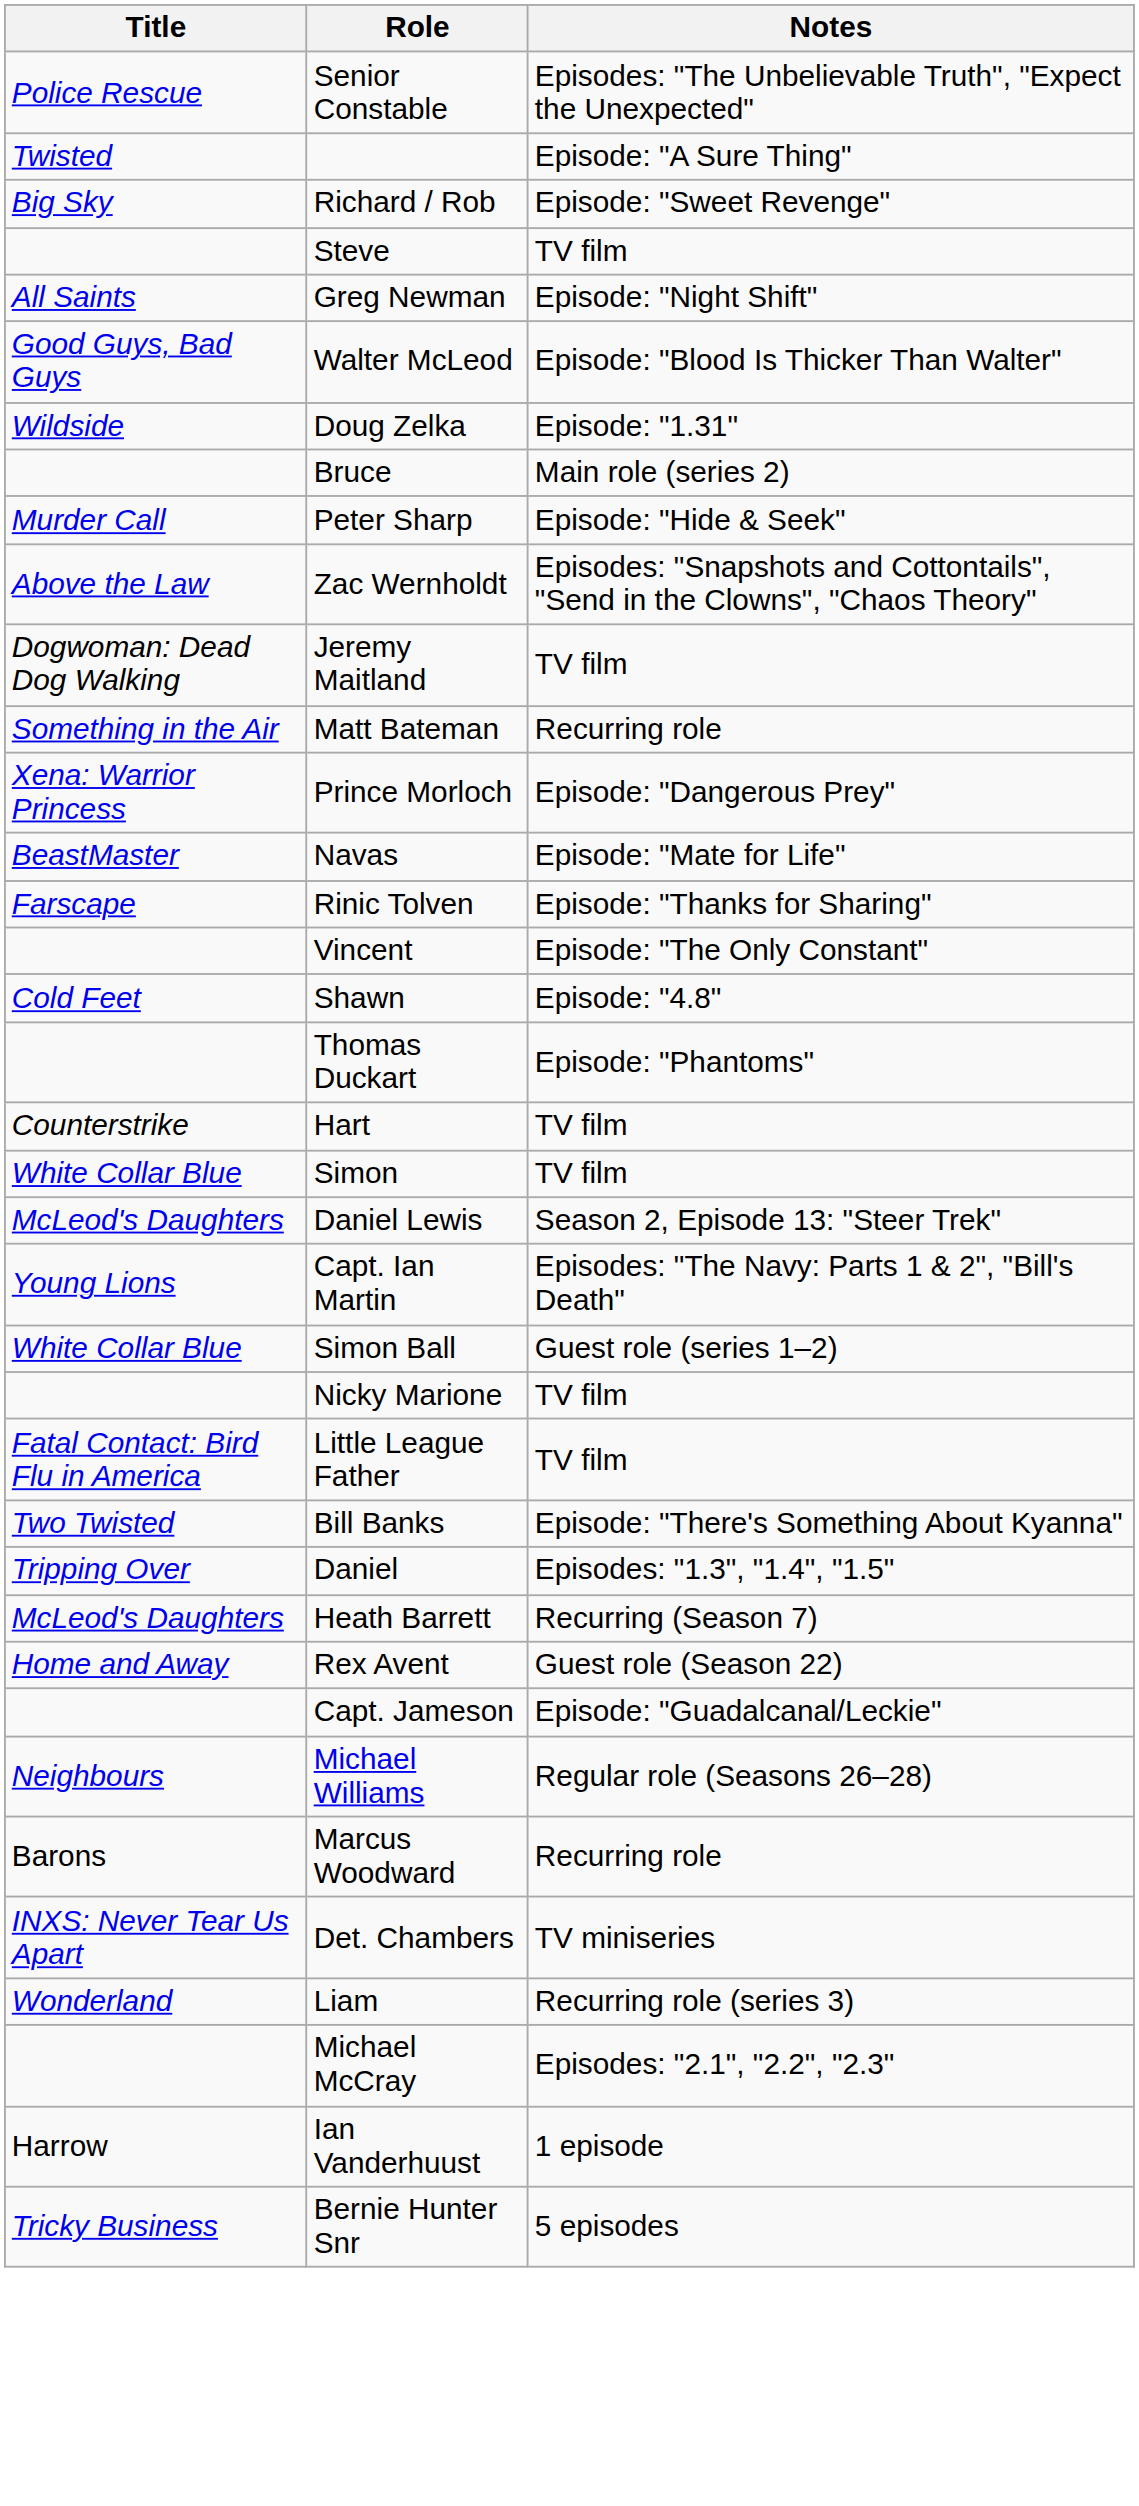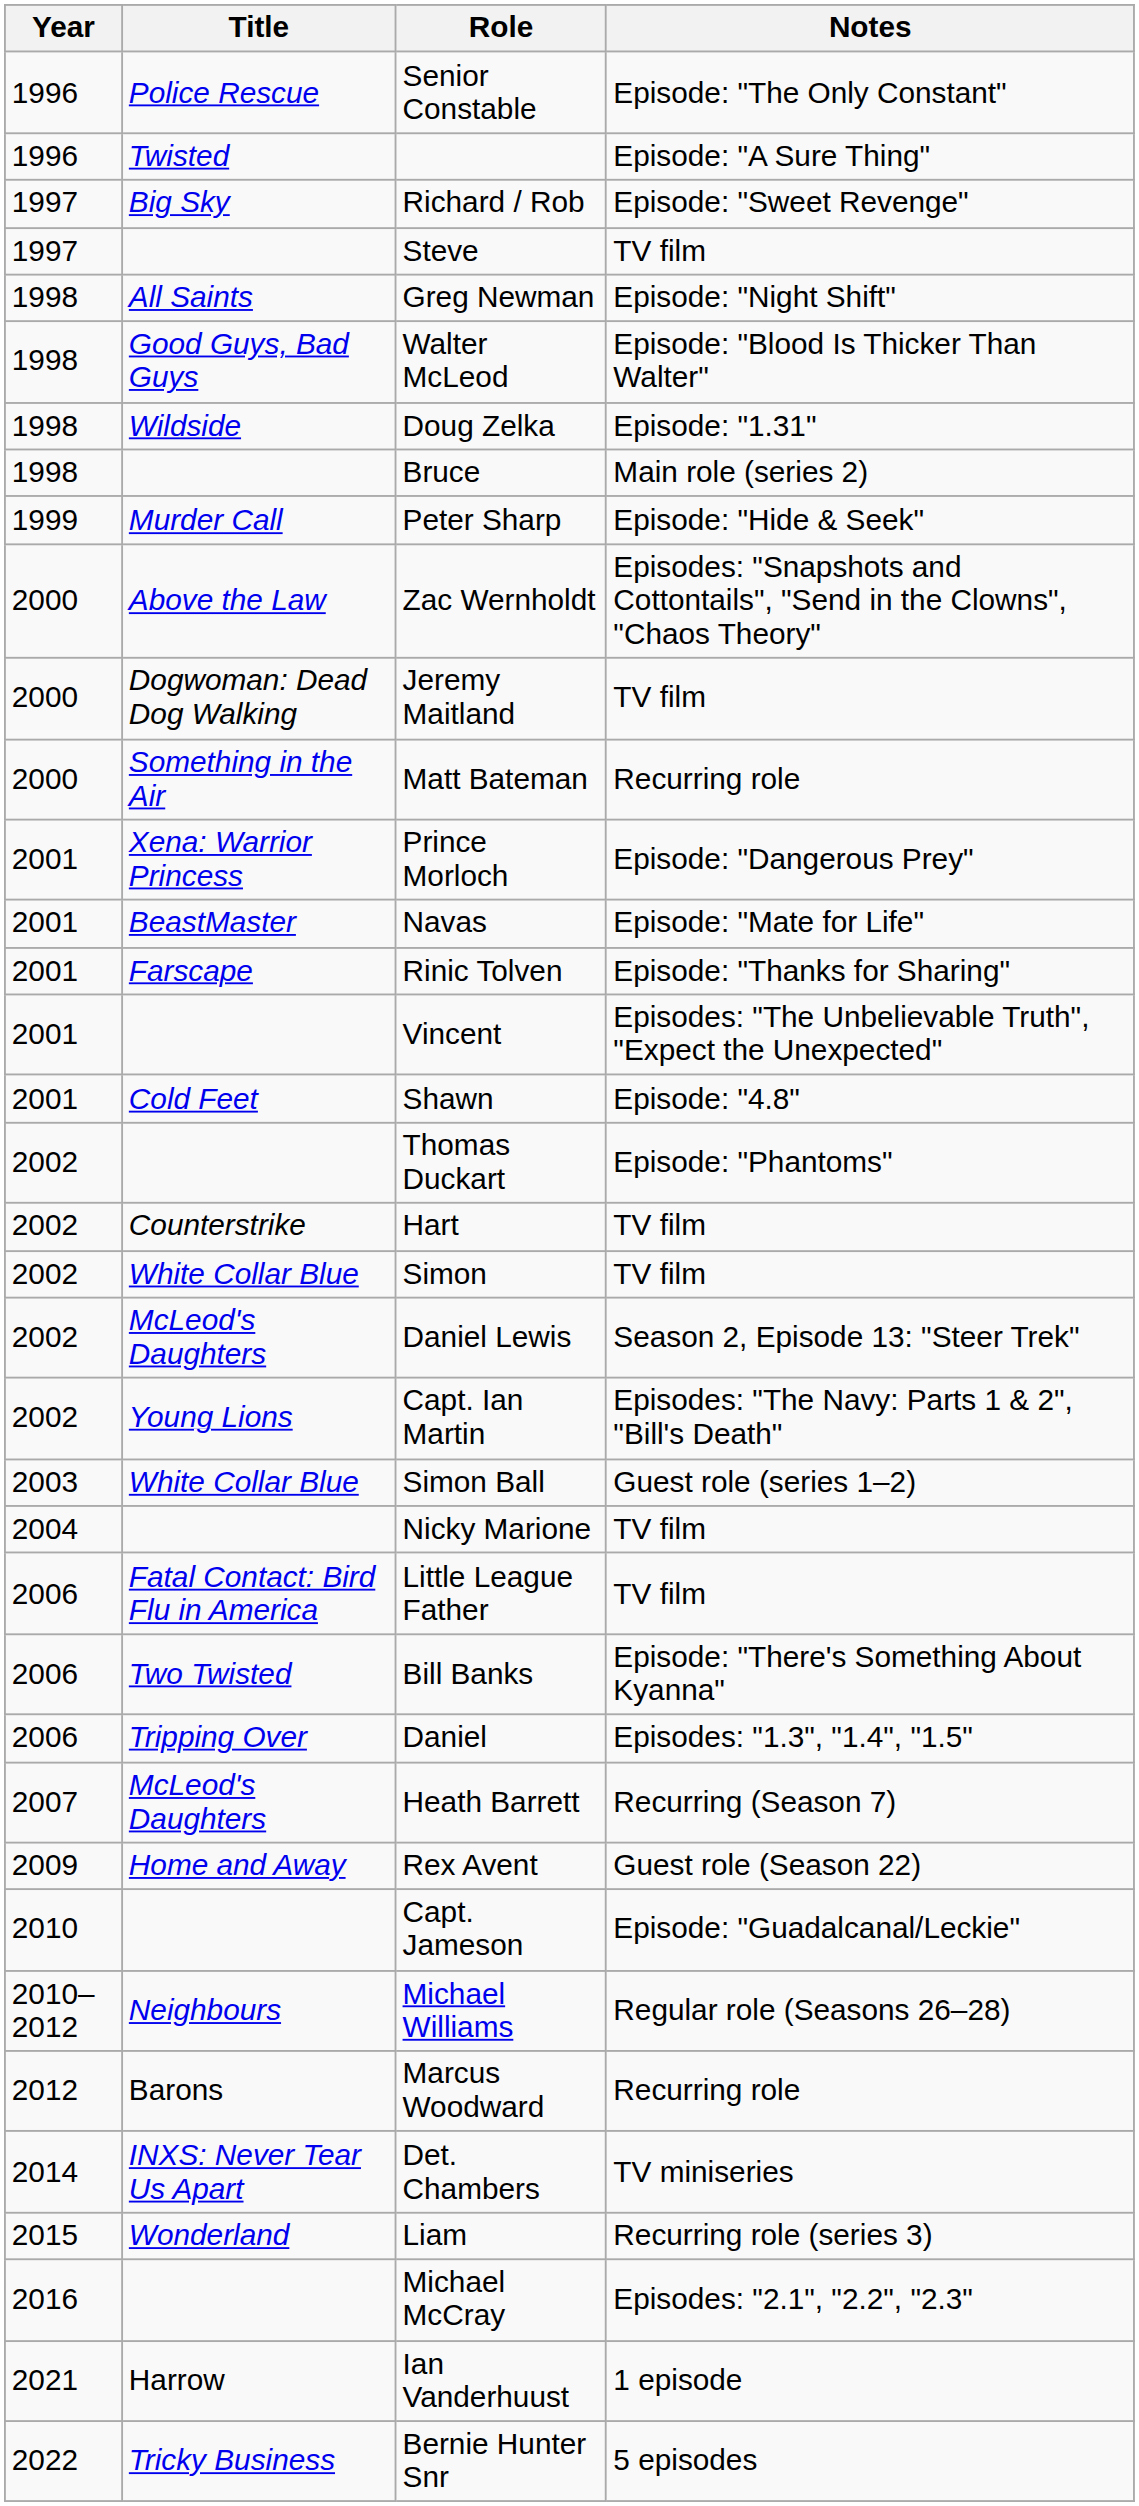 <table class="wikitable sortable">
 <tr>
+<th>Year</th>
 <th>Title</th>
 <th>Role</th>
 <th class="unsortable">Notes</th>
 </tr>
 <tr>
+<td>1996</td>
 <td><em><a href='#'>Police Rescue</a></em></td>
 <td>Senior Constable</td>
-<td>Episodes: "The Unbelievable Truth", "Expect the Unexpected"</td>
+<td>Episode: "The Only Constant"</td>
 </tr>
 <tr>
+<td>1996</td>
 <td><em><a href='#'>Twisted</a></em></td>
 <td></td>
 <td>Episode: "A Sure Thing"</td>
 </tr>
 <tr>
+<td>1997</td>
 <td><em><a href='#'>Big Sky</a></em></td>
 <td>Richard / Rob</td>
 <td>Episode: "Sweet Revenge"</td>
 </tr>
 <tr>
+<td>1997</td>
 <td><em></em></td>
 <td>Steve</td>
 <td>TV film</td>
 </tr>
 <tr>
+<td>1998</td>
 <td><em><a href='#'>All Saints</a></em></td>
 <td>Greg Newman</td>
 <td>Episode: "Night Shift"</td>
 </tr>
 <tr>
+<td>1998</td>
 <td><em><a href='#'>Good Guys, Bad Guys</a></em></td>
 <td>Walter McLeod</td>
 <td>Episode: "Blood Is Thicker Than Walter"</td>
 </tr>
 <tr>
+<td>1998</td>
 <td><em><a href='#'>Wildside</a></em></td>
 <td>Doug Zelka</td>
 <td>Episode: "1.31"</td>
 </tr>
 <tr>
+<td>1998</td>
 <td><em></em></td>
 <td>Bruce</td>
 <td>Main role (series 2)</td>
 </tr>
 <tr>
+<td>1999</td>
 <td><em><a href='#'>Murder Call</a></em></td>
 <td>Peter Sharp</td>
 <td>Episode: "Hide & Seek"</td>
 </tr>
 <tr>
+<td>2000</td>
 <td><em><a href='#'>Above the Law</a></em></td>
 <td>Zac Wernholdt</td>
 <td>Episodes: "Snapshots and Cottontails", "Send in the Clowns", "Chaos Theory"</td>
 </tr>
 <tr>
+<td>2000</td>
 <td><em>Dogwoman: Dead Dog Walking</em></td>
 <td>Jeremy Maitland</td>
 <td>TV film</td>
 </tr>
 <tr>
+<td>2000</td>
 <td><em><a href='#'>Something in the Air</a></em></td>
 <td>Matt Bateman</td>
 <td>Recurring role</td>
 </tr>
 <tr>
+<td>2001</td>
 <td><em><a href='#'>Xena: Warrior Princess</a></em></td>
 <td>Prince Morloch</td>
 <td>Episode: "Dangerous Prey"</td>
 </tr>
 <tr>
+<td>2001</td>
 <td><em><a href='#'>BeastMaster</a></em></td>
 <td>Navas</td>
 <td>Episode: "Mate for Life"</td>
 </tr>
 <tr>
+<td>2001</td>
 <td><em><a href='#'>Farscape</a></em></td>
 <td>Rinic Tolven</td>
 <td>Episode: "Thanks for Sharing"</td>
 </tr>
 <tr>
+<td>2001</td>
 <td><em></em></td>
 <td>Vincent</td>
-<td>Episode: "The Only Constant"</td>
+<td>Episodes: "The Unbelievable Truth", "Expect the Unexpected"</td>
 </tr>
 <tr>
+<td>2001</td>
 <td><em><a href='#'>Cold Feet</a></em></td>
 <td>Shawn</td>
 <td>Episode: "4.8"</td>
 </tr>
 <tr>
+<td>2002</td>
 <td><em></em></td>
 <td>Thomas Duckart</td>
 <td>Episode: "Phantoms"</td>
 </tr>
 <tr>
+<td>2002</td>
 <td><em>Counterstrike</em></td>
 <td>Hart</td>
 <td>TV film</td>
 </tr>
 <tr>
+<td>2002</td>
 <td><em><a href='#'>White Collar Blue</a></em></td>
 <td>Simon</td>
 <td>TV film</td>
 </tr>
 <tr>
+<td>2002</td>
 <td><em><a href='#'>McLeod's Daughters</a></em></td>
 <td>Daniel Lewis</td>
 <td>Season 2, Episode 13: "Steer Trek"</td>
 </tr>
 <tr>
+<td>2002</td>
 <td><em><a href='#'>Young Lions</a></em></td>
 <td>Capt. Ian Martin</td>
 <td>Episodes: "The Navy: Parts 1 & 2", "Bill's Death"</td>
 </tr>
 <tr>
+<td>2003</td>
 <td><em><a href='#'>White Collar Blue</a></em></td>
 <td>Simon Ball</td>
 <td>Guest role (series 1–2)</td>
 </tr>
 <tr>
+<td>2004</td>
 <td><em></em></td>
 <td>Nicky Marione</td>
 <td>TV film</td>
 </tr>
 <tr>
+<td>2006</td>
 <td><em><a href='#'>Fatal Contact: Bird Flu in America</a></em></td>
 <td>Little League Father</td>
 <td>TV film</td>
 </tr>
 <tr>
+<td>2006</td>
 <td><em><a href='#'>Two Twisted</a></em></td>
 <td>Bill Banks</td>
 <td>Episode: "There's Something About Kyanna"</td>
 </tr>
 <tr>
+<td>2006</td>
 <td><em><a href='#'>Tripping Over</a></em></td>
 <td>Daniel</td>
 <td>Episodes: "1.3", "1.4", "1.5"</td>
 </tr>
 <tr>
+<td>2007</td>
 <td><em><a href='#'>McLeod's Daughters</a></em></td>
 <td>Heath Barrett</td>
 <td>Recurring (Season 7)</td>
 </tr>
 <tr>
+<td>2009</td>
 <td><em><a href='#'>Home and Away</a></em></td>
 <td>Rex Avent</td>
 <td>Guest role (Season 22)</td>
 </tr>
 <tr>
+<td>2010</td>
 <td><em></em></td>
 <td>Capt. Jameson</td>
 <td>Episode: "Guadalcanal/Leckie"</td>
 </tr>
 <tr>
+<td>2010–2012</td>
 <td><em><a href='#'>Neighbours</a></em></td>
 <td><a href='#'>Michael Williams</a></td>
 <td>Regular role (Seasons 26–28)</td>
 </tr>
 <tr>
+<td>2012</td>
 <td>Barons</td>
 <td>Marcus Woodward</td>
 <td>Recurring role</td>
 </tr>
 <tr>
+<td>2014</td>
 <td><em><a href='#'>INXS: Never Tear Us Apart</a></em></td>
 <td>Det. Chambers</td>
 <td>TV miniseries</td>
 </tr>
 <tr>
+<td>2015</td>
 <td><em><a href='#'>Wonderland</a></em></td>
 <td>Liam</td>
 <td>Recurring role (series 3)</td>
 </tr>
 <tr>
+<td>2016</td>
 <td><em></em></td>
 <td>Michael McCray</td>
 <td>Episodes: "2.1", "2.2", "2.3"</td>
 </tr>
 <tr>
+<td>2021</td>
 <td>Harrow</td>
 <td>Ian Vanderhuust</td>
 <td>1 episode</td>
 </tr>
 <tr>
+<td>2022</td>
 <td><em><a href='#'>Tricky Business</a></em></td>
 <td>Bernie Hunter Snr</td>
 <td>5 episodes</td>
 </tr>
 </table>
